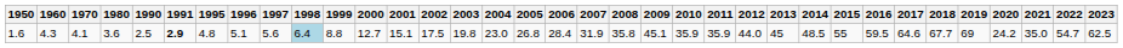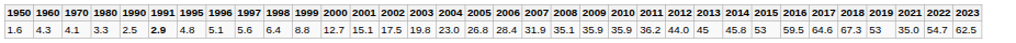 <table class="wikitable" style="border-collapse: collapse; margin: auto;">
 <tr>
 <th>1950</th>
 <th>1960</th>
 <th>1970</th>
 <th>1980</th>
 <th>1990</th>
 <th>1991</th>
 <th>1995</th>
 <th>1996</th>
 <th>1997</th>
 <th>1998</th>
 <th>1999</th>
 <th>2000</th>
 <th>2001</th>
 <th>2002</th>
 <th>2003</th>
 <th>2004</th>
 <th>2005</th>
 <th>2006</th>
 <th>2007</th>
 <th>2008</th>
 <th>2009</th>
 <th>2010</th>
 <th>2011</th>
 <th>2012</th>
 <th>2013</th>
 <th>2014</th>
 <th>2015</th>
 <th>2016</th>
 <th>2017</th>
 <th>2018</th>
 <th>2019</th>
-<th>2020</th>
 <th>2021</th>
 <th>2022</th>
 <th>2023</th>
 </tr>
 <tr>
 <td>1.6</td>
 <td>4.3</td>
 <td>4.1</td>
-<td>3.6</td>
+<td>3.3</td>
 <td>2.5</td>
 <td><strong>2.9</strong></td>
 <td>4.8</td>
 <td>5.1</td>
 <td>5.6</td>
-<td style="background: lightblue;">6.4</td>
+<td>6.4</td>
 <td>8.8</td>
 <td>12.7</td>
 <td>15.1</td>
 <td>17.5</td>
 <td>19.8</td>
 <td>23.0</td>
 <td>26.8</td>
 <td>28.4</td>
 <td>31.9</td>
-<td>35.8</td>
-<td>45.1</td>
+<td>35.1</td>
 <td>35.9</td>
 <td>35.9</td>
+<td>36.2</td>
 <td>44.0</td>
 <td>45</td>
-<td>48.5</td>
-<td>55</td>
+<td>45.8</td>
+<td>53</td>
 <td>59.5</td>
 <td>64.6</td>
-<td>67.7</td>
-<td>69</td>
-<td>24.2</td>
+<td>67.3</td>
+<td>53</td>
 <td>35.0</td>
 <td>54.7</td>
 <td>62.5</td>
 </tr>
 </table>
